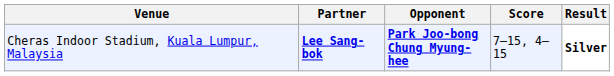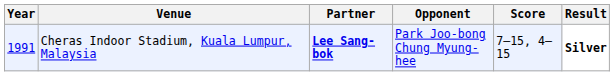 <table class="sortable wikitable" style="font-size: 90%;">
 <tr>
+<th>Year</th>
 <th>Venue</th>
 <th>Partner</th>
 <th>Opponent</th>
 <th>Score</th>
 <th>Result</th>
 </tr>
 <tr style="background:#ECF2FF">
+<td align="center"><a href='#'>1991</a></td>
 <td align="left">Cheras Indoor Stadium, <a href='#'>Kuala Lumpur, Malaysia</a></td>
 <td align="left"><strong> <a href='#'>Lee Sang-bok</a></strong></td>
-<td align="left"><strong> <a href='#'>Park Joo-bong</a> <br>  <a href='#'>Chung Myung-hee</a></strong></td>
+<td align="left"> <a href='#'>Park Joo-bong</a> <br>  <a href='#'>Chung Myung-hee</a></td>
 <td align="left">7–15, 4–15</td>
 <td style="text-align:left; background:white"> <strong>Silver</strong></td>
 </tr>
 </table>
